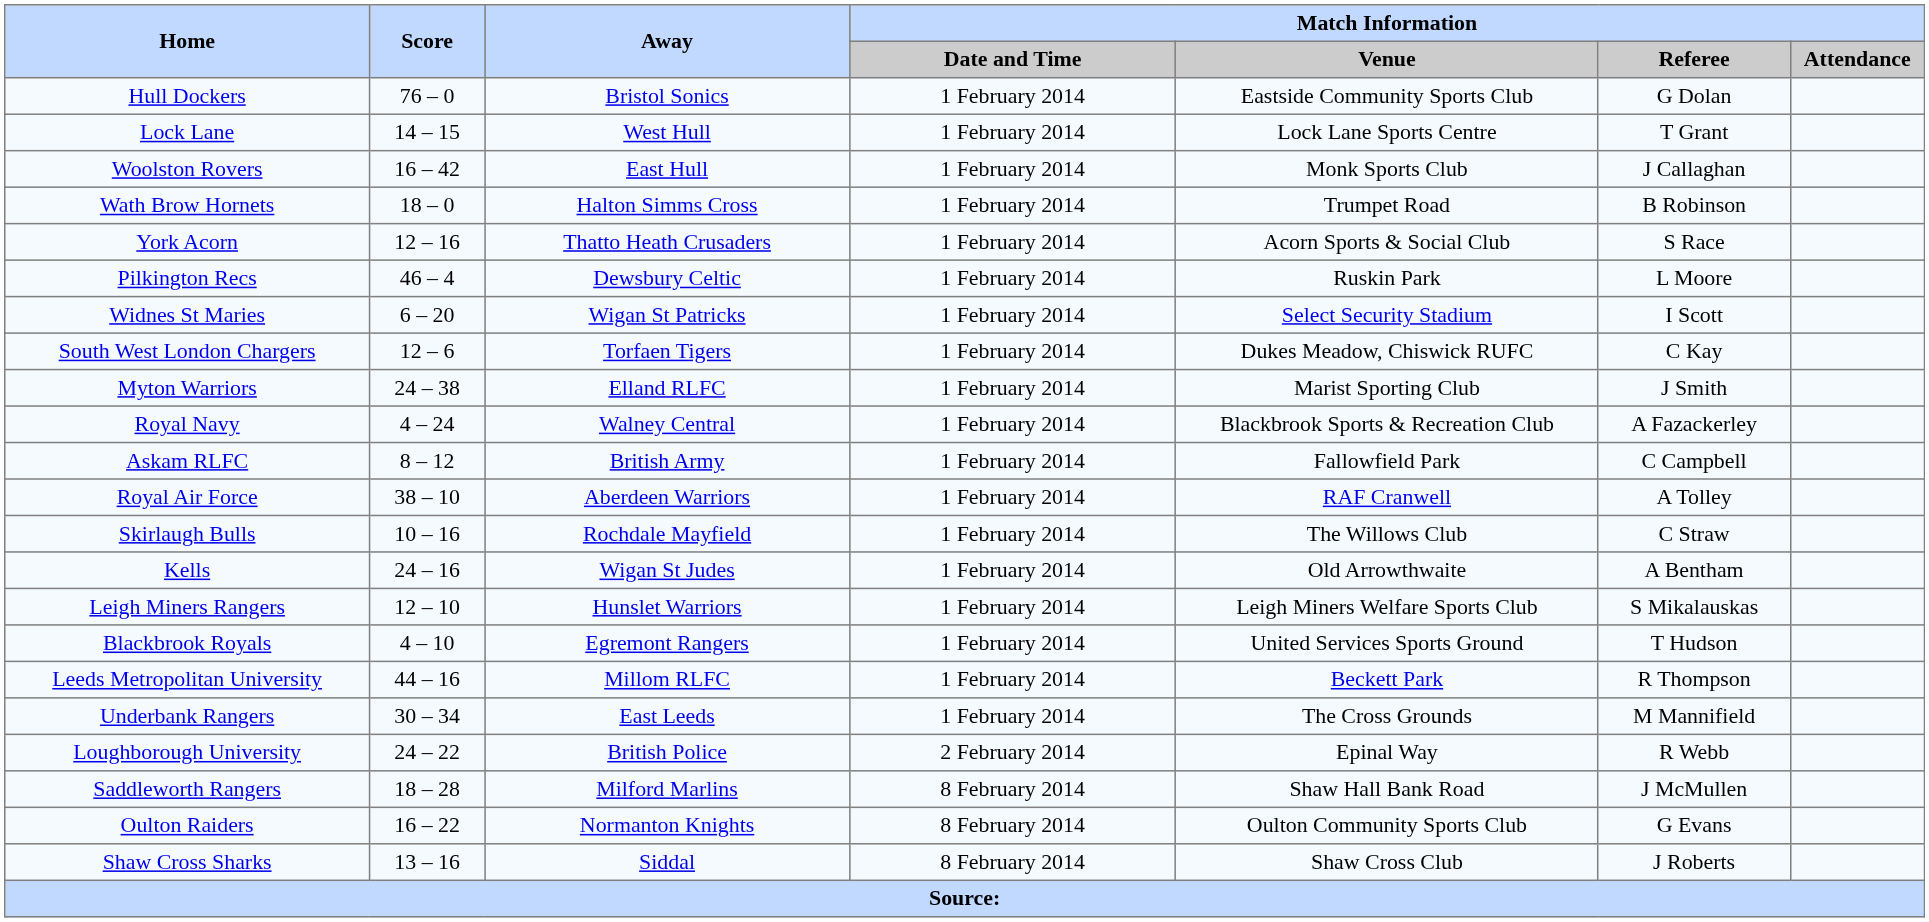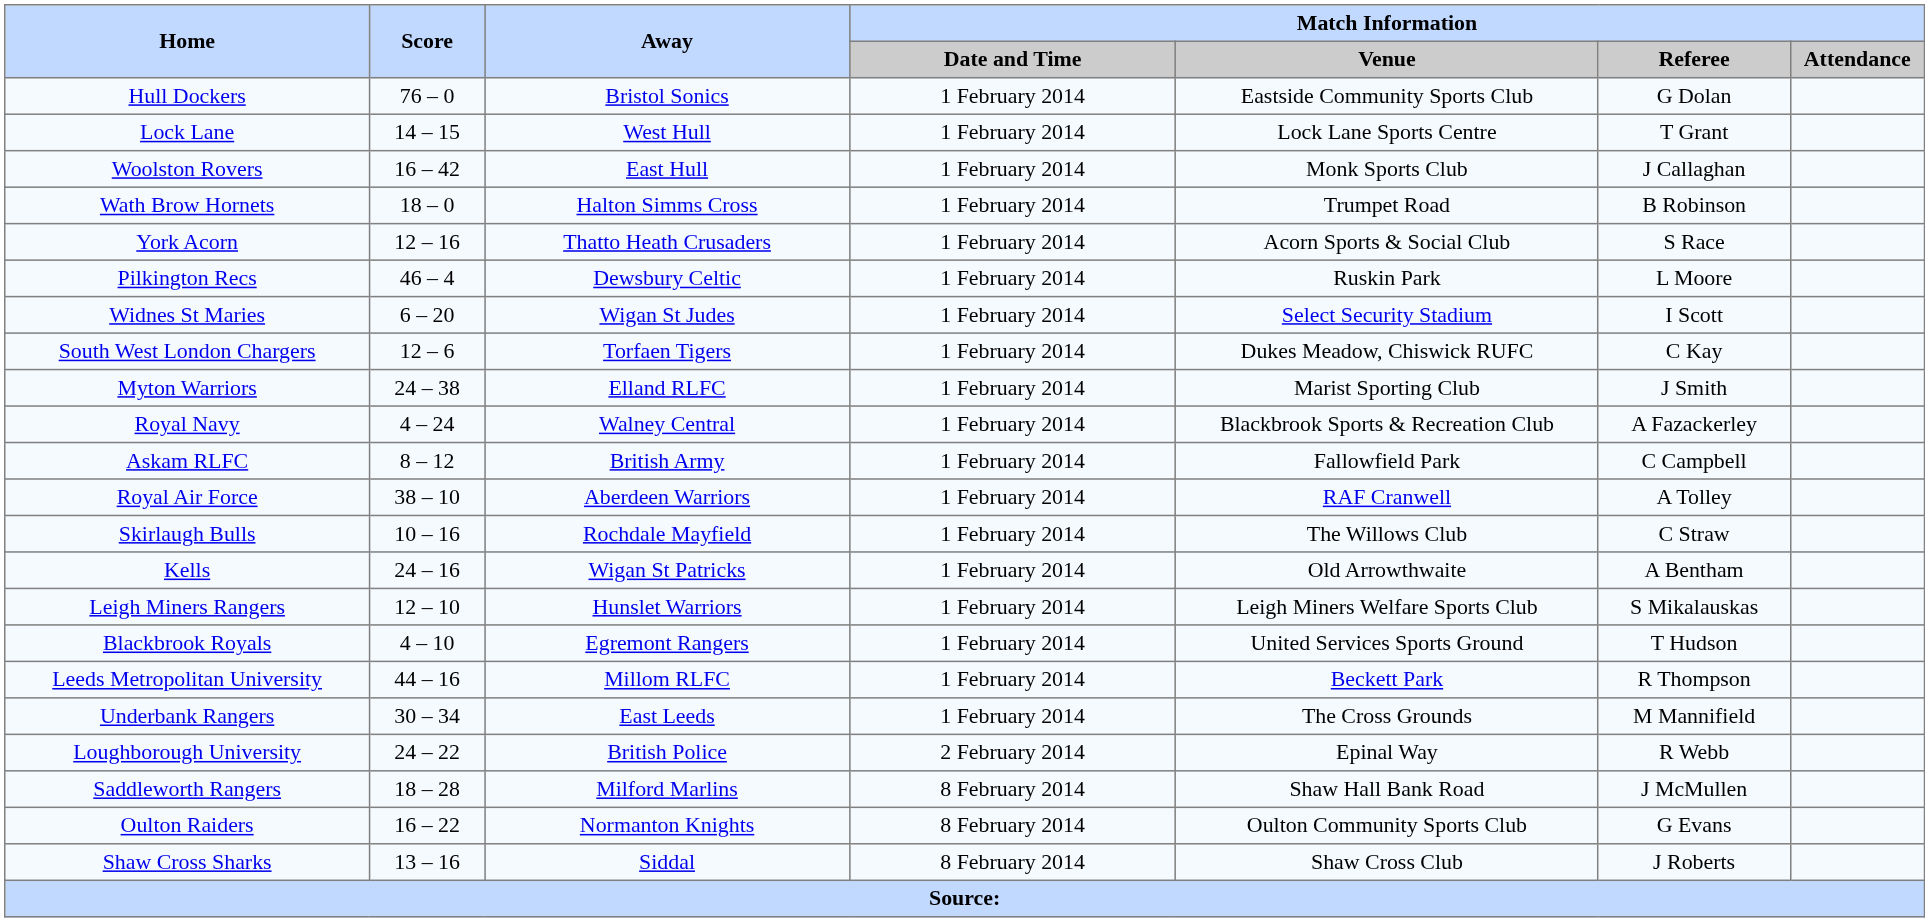 <table border=1 style="border-collapse:collapse; font-size:90%; text-align:center;" cellpadding=3 cellspacing=0 width=100%>
 <tr bgcolor=#C1D8FF>
 <th rowspan=2 width=19%>Home</th>
 <th rowspan=2 width=6%>Score</th>
 <th rowspan=2 width=19%>Away</th>
 <th colspan=6>Match Information</th>
 </tr>
 <tr bgcolor=#CCCCCC>
 <th width=17%>Date and Time</th>
 <th width=22%>Venue</th>
 <th width=10%>Referee</th>
 <th width=7%>Attendance</th>
 </tr>
 <tr bgcolor=#F5FAFF>
 <td><a href='#'>Hull Dockers</a></td>
 <td>76 – 0</td>
 <td><a href='#'>Bristol Sonics</a></td>
 <td>1 February 2014</td>
 <td>Eastside Community Sports Club</td>
 <td>G Dolan</td>
 <td></td>
 </tr>
 <tr bgcolor=#F5FAFF>
 <td><a href='#'>Lock Lane</a></td>
 <td>14 – 15</td>
 <td><a href='#'>West Hull</a></td>
 <td>1 February 2014</td>
 <td>Lock Lane Sports Centre</td>
 <td>T Grant</td>
 <td></td>
 </tr>
 <tr bgcolor=#F5FAFF>
 <td><a href='#'>Woolston Rovers</a></td>
 <td>16 – 42</td>
 <td><a href='#'>East Hull</a></td>
 <td>1 February 2014</td>
 <td>Monk Sports Club</td>
 <td>J Callaghan</td>
 <td></td>
 </tr>
 <tr bgcolor=#F5FAFF>
 <td><a href='#'>Wath Brow Hornets</a></td>
 <td>18 – 0</td>
 <td><a href='#'>Halton Simms Cross</a></td>
 <td>1 February 2014</td>
 <td>Trumpet Road</td>
 <td>B Robinson</td>
 <td></td>
 </tr>
 <tr bgcolor=#F5FAFF>
 <td><a href='#'>York Acorn</a></td>
 <td>12 – 16</td>
 <td><a href='#'>Thatto Heath Crusaders</a></td>
 <td>1 February 2014</td>
 <td>Acorn Sports & Social Club</td>
 <td>S Race</td>
 <td></td>
 </tr>
 <tr bgcolor=#F5FAFF>
 <td><a href='#'>Pilkington Recs</a></td>
 <td>46 – 4</td>
 <td><a href='#'>Dewsbury Celtic</a></td>
 <td>1 February 2014</td>
 <td>Ruskin Park</td>
 <td>L Moore</td>
 <td></td>
 </tr>
 <tr bgcolor=#F5FAFF>
 <td><a href='#'>Widnes St Maries</a></td>
 <td>6 – 20</td>
-<td><a href='#'>Wigan St Patricks</a></td>
+<td><a href='#'>Wigan St Judes</a></td>
 <td>1 February 2014</td>
 <td><a href='#'>Select Security Stadium</a></td>
 <td>I Scott</td>
 <td></td>
 </tr>
 <tr bgcolor=#F5FAFF>
 <td><a href='#'>South West London Chargers</a></td>
 <td>12 – 6</td>
 <td><a href='#'>Torfaen Tigers</a></td>
 <td>1 February 2014</td>
 <td>Dukes Meadow, Chiswick RUFC</td>
 <td>C Kay</td>
 <td></td>
 </tr>
 <tr bgcolor=#F5FAFF>
 <td><a href='#'>Myton Warriors</a></td>
 <td>24 – 38</td>
 <td><a href='#'>Elland RLFC</a></td>
 <td>1 February 2014</td>
 <td>Marist Sporting Club</td>
 <td>J Smith</td>
 <td></td>
 </tr>
 <tr bgcolor=#F5FAFF>
 <td><a href='#'>Royal Navy</a></td>
 <td>4 – 24</td>
 <td><a href='#'>Walney Central</a></td>
 <td>1 February 2014</td>
 <td>Blackbrook Sports & Recreation Club</td>
 <td>A Fazackerley</td>
 <td></td>
 </tr>
 <tr bgcolor=#F5FAFF>
 <td><a href='#'>Askam RLFC</a></td>
 <td>8 – 12</td>
 <td><a href='#'>British Army</a></td>
 <td>1 February 2014</td>
 <td>Fallowfield Park</td>
 <td>C Campbell</td>
 <td></td>
 </tr>
 <tr bgcolor=#F5FAFF>
 <td><a href='#'>Royal Air Force</a></td>
 <td>38 – 10</td>
 <td><a href='#'>Aberdeen Warriors</a></td>
 <td>1 February 2014</td>
 <td><a href='#'>RAF Cranwell</a></td>
 <td>A Tolley</td>
 <td></td>
 </tr>
 <tr bgcolor=#F5FAFF>
 <td><a href='#'>Skirlaugh Bulls</a></td>
 <td>10 – 16</td>
 <td><a href='#'>Rochdale Mayfield</a></td>
 <td>1 February 2014</td>
 <td>The Willows Club</td>
 <td>C Straw</td>
 <td></td>
 </tr>
 <tr bgcolor=#F5FAFF>
 <td><a href='#'>Kells</a></td>
 <td>24 – 16</td>
-<td><a href='#'>Wigan St Judes</a></td>
+<td><a href='#'>Wigan St Patricks</a></td>
 <td>1 February 2014</td>
 <td>Old Arrowthwaite</td>
 <td>A Bentham</td>
 <td></td>
 </tr>
 <tr bgcolor=#F5FAFF>
 <td><a href='#'>Leigh Miners Rangers</a></td>
 <td>12 – 10</td>
 <td><a href='#'>Hunslet Warriors</a></td>
 <td>1 February 2014</td>
 <td>Leigh Miners Welfare Sports Club</td>
 <td>S Mikalauskas</td>
 <td></td>
 </tr>
 <tr bgcolor=#F5FAFF>
 <td><a href='#'>Blackbrook Royals</a></td>
 <td>4 – 10</td>
 <td><a href='#'>Egremont Rangers</a></td>
 <td>1 February 2014</td>
 <td>United Services Sports Ground</td>
 <td>T Hudson</td>
 <td></td>
 </tr>
 <tr bgcolor=#F5FAFF>
 <td><a href='#'>Leeds Metropolitan University</a></td>
 <td>44 – 16</td>
 <td><a href='#'>Millom RLFC</a></td>
 <td>1 February 2014</td>
 <td><a href='#'>Beckett Park</a></td>
 <td>R Thompson</td>
 <td></td>
 </tr>
 <tr bgcolor=#F5FAFF>
 <td><a href='#'>Underbank Rangers</a></td>
 <td>30 – 34</td>
 <td><a href='#'>East Leeds</a></td>
 <td>1 February 2014</td>
 <td>The Cross Grounds</td>
 <td>M Mannifield</td>
 <td></td>
 </tr>
 <tr bgcolor=#F5FAFF>
 <td><a href='#'>Loughborough University</a></td>
 <td>24 – 22</td>
 <td><a href='#'>British Police</a></td>
 <td>2 February 2014</td>
 <td>Epinal Way</td>
 <td>R Webb</td>
 <td></td>
 </tr>
 <tr bgcolor=#F5FAFF>
 <td><a href='#'>Saddleworth Rangers</a></td>
 <td>18 – 28</td>
 <td><a href='#'>Milford Marlins</a></td>
 <td>8 February 2014</td>
 <td>Shaw Hall Bank Road</td>
 <td>J McMullen</td>
 <td></td>
 </tr>
 <tr bgcolor=#F5FAFF>
 <td><a href='#'>Oulton Raiders</a></td>
 <td>16 – 22</td>
 <td><a href='#'>Normanton Knights</a></td>
 <td>8 February 2014</td>
 <td>Oulton Community Sports Club</td>
 <td>G Evans</td>
 <td></td>
 </tr>
 <tr bgcolor=#F5FAFF>
 <td><a href='#'>Shaw Cross Sharks</a></td>
 <td>13 – 16</td>
 <td><a href='#'>Siddal</a></td>
 <td>8 February 2014</td>
 <td>Shaw Cross Club</td>
 <td>J Roberts</td>
 <td></td>
 </tr>
 <tr style="background:#c1d8ff;">
 <th colspan=12>Source:</th>
 </tr>
 </table>
